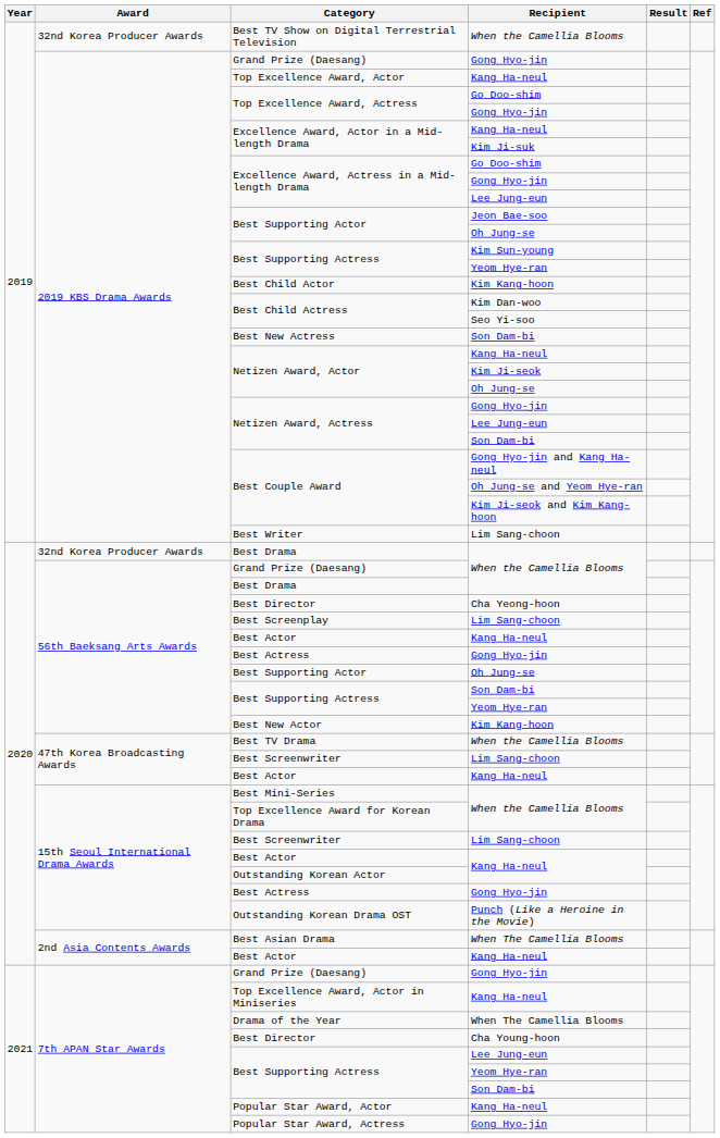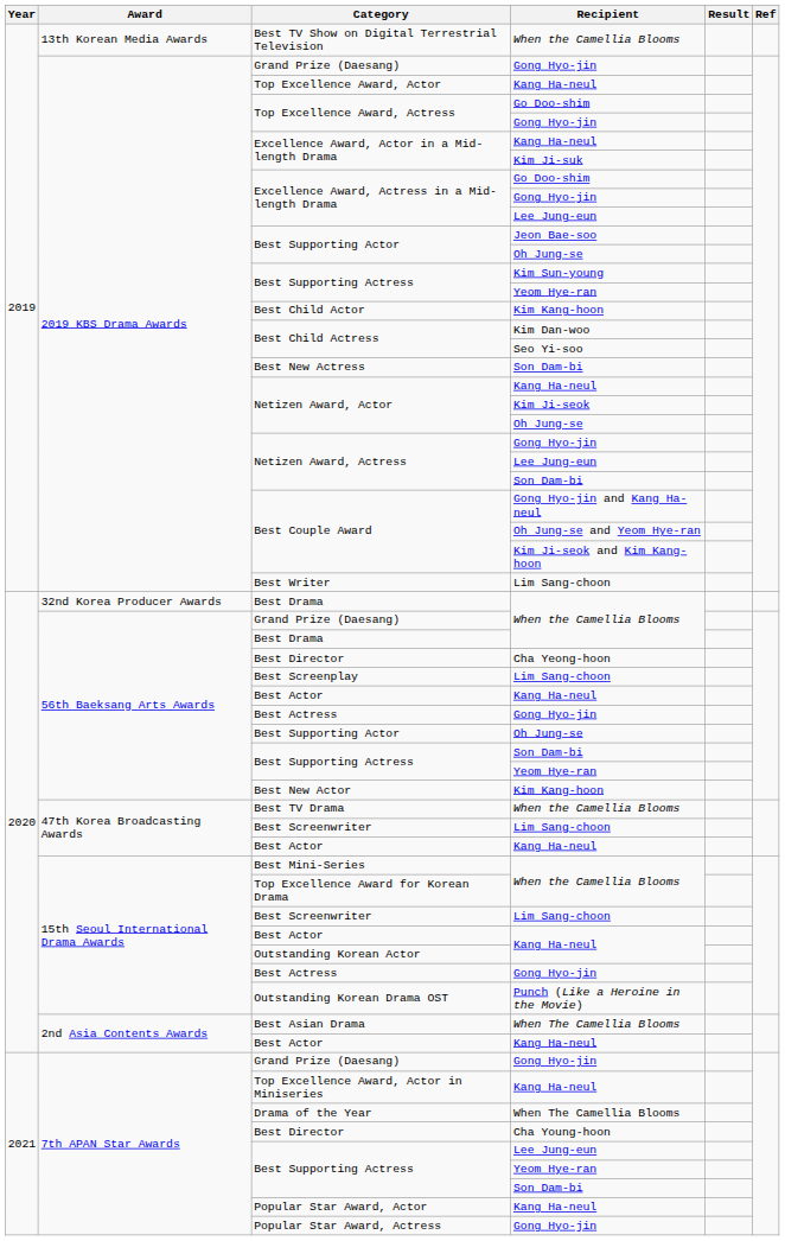 <table class="wikitable sortable">
 <tr>
 <th>Year</th>
 <th>Award</th>
 <th>Category</th>
 <th>Recipient</th>
 <th>Result</th>
 <th class="unsortable">Ref</th>
 </tr>
 <tr>
 <td rowspan="28">2019</td>
-<td>32nd Korea Producer Awards</td>
+<td>13th Korean Media Awards</td>
 <td>Best TV Show on Digital Terrestrial Television</td>
 <td><em>When the Camellia Blooms</em></td>
 <td></td>
 <td></td>
 </tr>
 <tr>
 <td rowspan="27"><a href='#'>2019 KBS Drama Awards</a></td>
 <td>Grand Prize (Daesang)</td>
 <td><a href='#'>Gong Hyo-jin</a></td>
 <td></td>
 <td rowspan="27"></td>
 </tr>
 <tr>
 <td>Top Excellence Award, Actor</td>
 <td><a href='#'>Kang Ha-neul</a></td>
 <td></td>
 </tr>
 <tr>
 <td rowspan="2">Top Excellence Award, Actress</td>
 <td><a href='#'>Go Doo-shim</a></td>
 <td></td>
 </tr>
 <tr>
 <td><a href='#'>Gong Hyo-jin</a></td>
 <td></td>
 </tr>
 <tr>
 <td rowspan="2">Excellence Award, Actor in a Mid-length Drama</td>
 <td><a href='#'>Kang Ha-neul</a></td>
 <td></td>
 </tr>
 <tr>
 <td><a href='#'>Kim Ji-suk</a></td>
 <td></td>
 </tr>
 <tr>
 <td rowspan="3">Excellence Award, Actress in a Mid-length Drama</td>
 <td><a href='#'>Go Doo-shim</a></td>
 <td></td>
 </tr>
 <tr>
 <td><a href='#'>Gong Hyo-jin</a></td>
 <td></td>
 </tr>
 <tr>
 <td><a href='#'>Lee Jung-eun</a></td>
 <td></td>
 </tr>
 <tr>
 <td rowspan="2">Best Supporting Actor</td>
 <td><a href='#'>Jeon Bae-soo</a></td>
 <td></td>
 </tr>
 <tr>
 <td><a href='#'>Oh Jung-se</a></td>
 <td></td>
 </tr>
 <tr>
 <td rowspan="2">Best Supporting Actress</td>
 <td><a href='#'>Kim Sun-young</a></td>
 <td></td>
 </tr>
 <tr>
 <td><a href='#'>Yeom Hye-ran</a></td>
 <td></td>
 </tr>
 <tr>
 <td>Best Child Actor</td>
 <td><a href='#'>Kim Kang-hoon</a></td>
 <td></td>
 </tr>
 <tr>
 <td rowspan="2">Best Child Actress</td>
 <td>Kim Dan-woo</td>
 <td></td>
 </tr>
 <tr>
 <td>Seo Yi-soo</td>
 <td></td>
 </tr>
 <tr>
 <td>Best New Actress</td>
 <td><a href='#'>Son Dam-bi</a></td>
 <td></td>
 </tr>
 <tr>
 <td rowspan="3">Netizen Award, Actor</td>
 <td><a href='#'>Kang Ha-neul</a></td>
 <td></td>
 </tr>
 <tr>
 <td><a href='#'>Kim Ji-seok</a></td>
 <td></td>
 </tr>
 <tr>
 <td><a href='#'>Oh Jung-se</a></td>
 <td></td>
 </tr>
 <tr>
 <td rowspan="3">Netizen Award, Actress</td>
 <td><a href='#'>Gong Hyo-jin</a></td>
 <td></td>
 </tr>
 <tr>
 <td><a href='#'>Lee Jung-eun</a></td>
 <td></td>
 </tr>
 <tr>
 <td><a href='#'>Son Dam-bi</a></td>
 <td></td>
 </tr>
 <tr>
 <td rowspan="3">Best Couple Award</td>
 <td><a href='#'>Gong Hyo-jin</a> and <a href='#'>Kang Ha-neul</a></td>
 <td></td>
 </tr>
 <tr>
 <td><a href='#'>Oh Jung-se</a> and <a href='#'>Yeom Hye-ran</a></td>
 <td></td>
 </tr>
 <tr>
 <td><a href='#'>Kim Ji-seok</a> and <a href='#'>Kim Kang-hoon</a></td>
 <td></td>
 </tr>
 <tr>
 <td>Best Writer</td>
 <td>Lim Sang-choon</td>
 <td></td>
 </tr>
 <tr>
 <td rowspan="23">2020</td>
 <td>32nd Korea Producer Awards</td>
 <td>Best Drama</td>
 <td rowspan="3"><em>When the Camellia Blooms</em></td>
 <td></td>
 <td></td>
 </tr>
 <tr>
 <td rowspan="10"><a href='#'>56th Baeksang Arts Awards</a></td>
 <td>Grand Prize (Daesang)</td>
 <td></td>
 <td rowspan="10"></td>
 </tr>
 <tr>
 <td>Best Drama</td>
 <td></td>
 </tr>
 <tr>
 <td>Best Director</td>
 <td>Cha Yeong-hoon</td>
 <td></td>
 </tr>
 <tr>
 <td>Best Screenplay</td>
 <td><a href='#'>Lim Sang-choon</a></td>
 <td></td>
 </tr>
 <tr>
 <td>Best Actor</td>
 <td><a href='#'>Kang Ha-neul</a></td>
 <td></td>
 </tr>
 <tr>
 <td>Best Actress</td>
 <td><a href='#'>Gong Hyo-jin</a></td>
 <td></td>
 </tr>
 <tr>
 <td>Best Supporting Actor</td>
 <td><a href='#'>Oh Jung-se</a></td>
 <td></td>
 </tr>
 <tr>
 <td rowspan="2">Best Supporting Actress</td>
 <td><a href='#'>Son Dam-bi</a></td>
 <td></td>
 </tr>
 <tr>
 <td><a href='#'>Yeom Hye-ran</a></td>
 <td></td>
 </tr>
 <tr>
 <td>Best New Actor</td>
 <td><a href='#'>Kim Kang-hoon</a></td>
 <td></td>
 </tr>
 <tr>
 <td rowspan="3">47th Korea Broadcasting Awards</td>
 <td>Best TV Drama</td>
 <td><em>When the Camellia Blooms</em></td>
 <td></td>
 <td rowspan="3"></td>
 </tr>
 <tr>
 <td>Best Screenwriter</td>
 <td><a href='#'>Lim Sang-choon</a></td>
 <td></td>
 </tr>
 <tr>
 <td>Best Actor</td>
 <td><a href='#'>Kang Ha-neul</a></td>
 <td></td>
 </tr>
 <tr>
 <td rowspan="7">15th <a href='#'>Seoul International Drama Awards</a></td>
 <td>Best Mini-Series</td>
 <td rowspan="2"><em>When the Camellia Blooms</em></td>
 <td></td>
 <td rowspan="7"></td>
 </tr>
 <tr>
 <td>Top Excellence Award for Korean Drama</td>
 <td></td>
 </tr>
 <tr>
 <td>Best Screenwriter</td>
 <td><a href='#'>Lim Sang-choon</a></td>
 <td></td>
 </tr>
 <tr>
 <td>Best Actor</td>
 <td rowspan="2"><a href='#'>Kang Ha-neul</a></td>
 <td></td>
 </tr>
 <tr>
 <td>Outstanding Korean Actor</td>
 <td></td>
 </tr>
 <tr>
 <td>Best Actress</td>
 <td><a href='#'>Gong Hyo-jin</a></td>
 <td></td>
 </tr>
 <tr>
 <td>Outstanding Korean Drama OST</td>
 <td><a href='#'>Punch</a> (<em>Like a Heroine in the Movie</em>)</td>
 <td></td>
 </tr>
 <tr>
 <td rowspan="2">2nd <a href='#'>Asia Contents Awards</a></td>
 <td>Best Asian Drama</td>
 <td><em>When The Camellia Blooms</em></td>
 <td></td>
 <td rowspan="2"></td>
 </tr>
 <tr>
 <td>Best Actor</td>
 <td><a href='#'>Kang Ha-neul</a></td>
 <td></td>
 </tr>
 <tr>
 <td rowspan="9">2021</td>
 <td rowspan="9"><a href='#'>7th APAN Star Awards</a></td>
 <td>Grand Prize (Daesang)</td>
 <td><a href='#'>Gong Hyo-jin</a></td>
 <td></td>
 <td rowspan="9"></td>
 </tr>
 <tr>
 <td>Top Excellence Award, Actor in Miniseries</td>
 <td><a href='#'>Kang Ha-neul</a></td>
 <td></td>
 </tr>
 <tr>
 <td>Drama of the Year</td>
 <td>When The Camellia Blooms</td>
 <td></td>
 </tr>
 <tr>
 <td>Best Director</td>
 <td>Cha Young-hoon</td>
 <td></td>
 </tr>
 <tr>
 <td rowspan="3">Best Supporting Actress</td>
 <td><a href='#'>Lee Jung-eun</a></td>
 <td></td>
 </tr>
 <tr>
 <td><a href='#'>Yeom Hye-ran</a></td>
 <td></td>
 </tr>
 <tr>
 <td><a href='#'>Son Dam-bi</a></td>
 <td></td>
 </tr>
 <tr>
 <td>Popular Star Award, Actor</td>
 <td><a href='#'>Kang Ha-neul</a></td>
 <td></td>
 </tr>
 <tr>
 <td>Popular Star Award, Actress</td>
 <td><a href='#'>Gong Hyo-jin</a></td>
 <td></td>
 </tr>
 </table>
